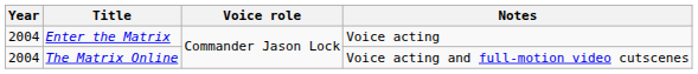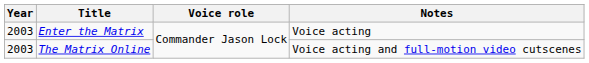 <table class="wikitable sortable">
 <tr>
 <th>Year</th>
 <th>Title</th>
 <th>Voice role</th>
 <th class="unsortable">Notes</th>
 </tr>
 <tr>
-<td>2004</td>
+<td>2003</td>
 <td><em><a href='#'>Enter the Matrix</a></em></td>
 <td rowspan="2">Commander Jason Lock</td>
 <td>Voice acting</td>
 </tr>
 <tr>
-<td>2004</td>
+<td>2003</td>
 <td><em><a href='#'>The Matrix Online</a></em></td>
 <td>Voice acting and <a href='#'>full-motion video</a> cutscenes</td>
 </tr>
 </table>
